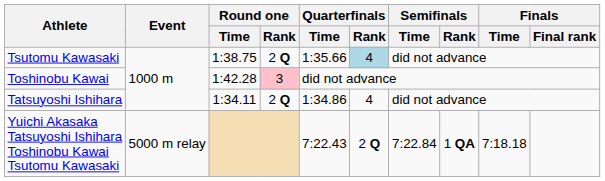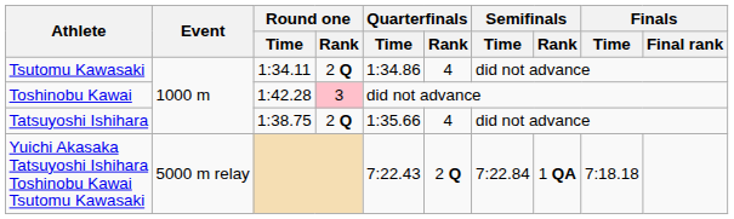 <table class="wikitable" style="font-size:90%">
 <tr>
 <th rowspan="2">Athlete</th>
 <th rowspan="2">Event</th>
 <th colspan="2">Round one</th>
 <th colspan="2">Quarterfinals</th>
 <th colspan="2">Semifinals</th>
 <th colspan="2">Finals</th>
 </tr>
 <tr>
 <th>Time</th>
 <th>Rank</th>
 <th>Time</th>
 <th>Rank</th>
 <th>Time</th>
 <th>Rank</th>
 <th>Time</th>
 <th>Final rank</th>
 </tr>
 <tr>
 <td><a href='#'>Tsutomu Kawasaki</a></td>
 <td rowspan="3">1000 m</td>
-<td align="center">1:38.75</td>
+<td align="center">1:34.11</td>
 <td align="center">2 <strong>Q</strong></td>
-<td align="center">1:35.66</td>
-<td align="center" style="background: lightblue;">4</td>
+<td align="center">1:34.86</td>
+<td align="center">4</td>
 <td colspan="4">did not advance</td>
 </tr>
 <tr>
 <td><a href='#'>Toshinobu Kawai</a></td>
 <td align="center">1:42.28</td>
 <td align="center" style="background: pink;">3</td>
 <td colspan="6">did not advance</td>
 </tr>
 <tr>
 <td><a href='#'>Tatsuyoshi Ishihara</a></td>
-<td align="center">1:34.11</td>
+<td align="center">1:38.75</td>
 <td align="center">2 <strong>Q</strong></td>
-<td align="center">1:34.86</td>
+<td align="center">1:35.66</td>
 <td align="center">4</td>
 <td colspan="4">did not advance</td>
 </tr>
 <tr>
 <td><a href='#'>Yuichi Akasaka</a><br><a href='#'>Tatsuyoshi Ishihara</a><br><a href='#'>Toshinobu Kawai</a><br><a href='#'>Tsutomu Kawasaki</a></td>
 <td>5000 m relay</td>
 <td colspan=2 bgcolor=wheat></td>
 <td align=center>7:22.43</td>
 <td align=center>2 <strong>Q</strong></td>
 <td align=center>7:22.84</td>
 <td align=center>1 <strong>QA</strong></td>
 <td align=center>7:18.18</td>
 <td align=center></td>
 </tr>
 </table>
